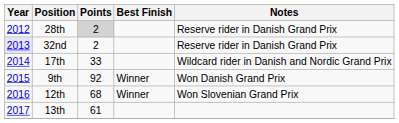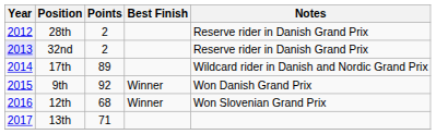 <table class="wikitable" style="font-size: 95%;">
 <tr>
 <th>Year</th>
 <th>Position</th>
 <th>Points</th>
 <th>Best Finish</th>
 <th>Notes</th>
 </tr>
 <tr>
 <td><a href='#'>2012</a></td>
 <td align="center">28th</td>
-<td align="center" style="background: lightgrey;">2</td>
+<td align="center">2</td>
 <td></td>
 <td>Reserve rider in Danish Grand Prix</td>
 </tr>
 <tr>
 <td style="background: lavender;"><a href='#'>2013</a></td>
 <td align="center">32nd</td>
 <td align="center">2</td>
 <td></td>
 <td>Reserve rider in Danish Grand Prix</td>
 </tr>
 <tr>
 <td><a href='#'>2014</a></td>
 <td align="center">17th</td>
-<td align="center">33</td>
+<td align="center">89</td>
 <td></td>
 <td>Wildcard rider in Danish and Nordic Grand Prix</td>
 </tr>
 <tr>
 <td><a href='#'>2015</a></td>
 <td align="center">9th</td>
 <td align="center">92</td>
 <td>Winner</td>
 <td>Won Danish Grand Prix</td>
 </tr>
 <tr>
 <td><a href='#'>2016</a></td>
 <td align="center">12th</td>
 <td align="center">68</td>
 <td>Winner</td>
 <td>Won Slovenian Grand Prix</td>
 </tr>
 <tr>
 <td><a href='#'>2017</a></td>
 <td align="center">13th</td>
-<td align="center">61</td>
+<td align="center">71</td>
 <td></td>
 <td></td>
 </tr>
 <tr>
 </tr>
 </table>
